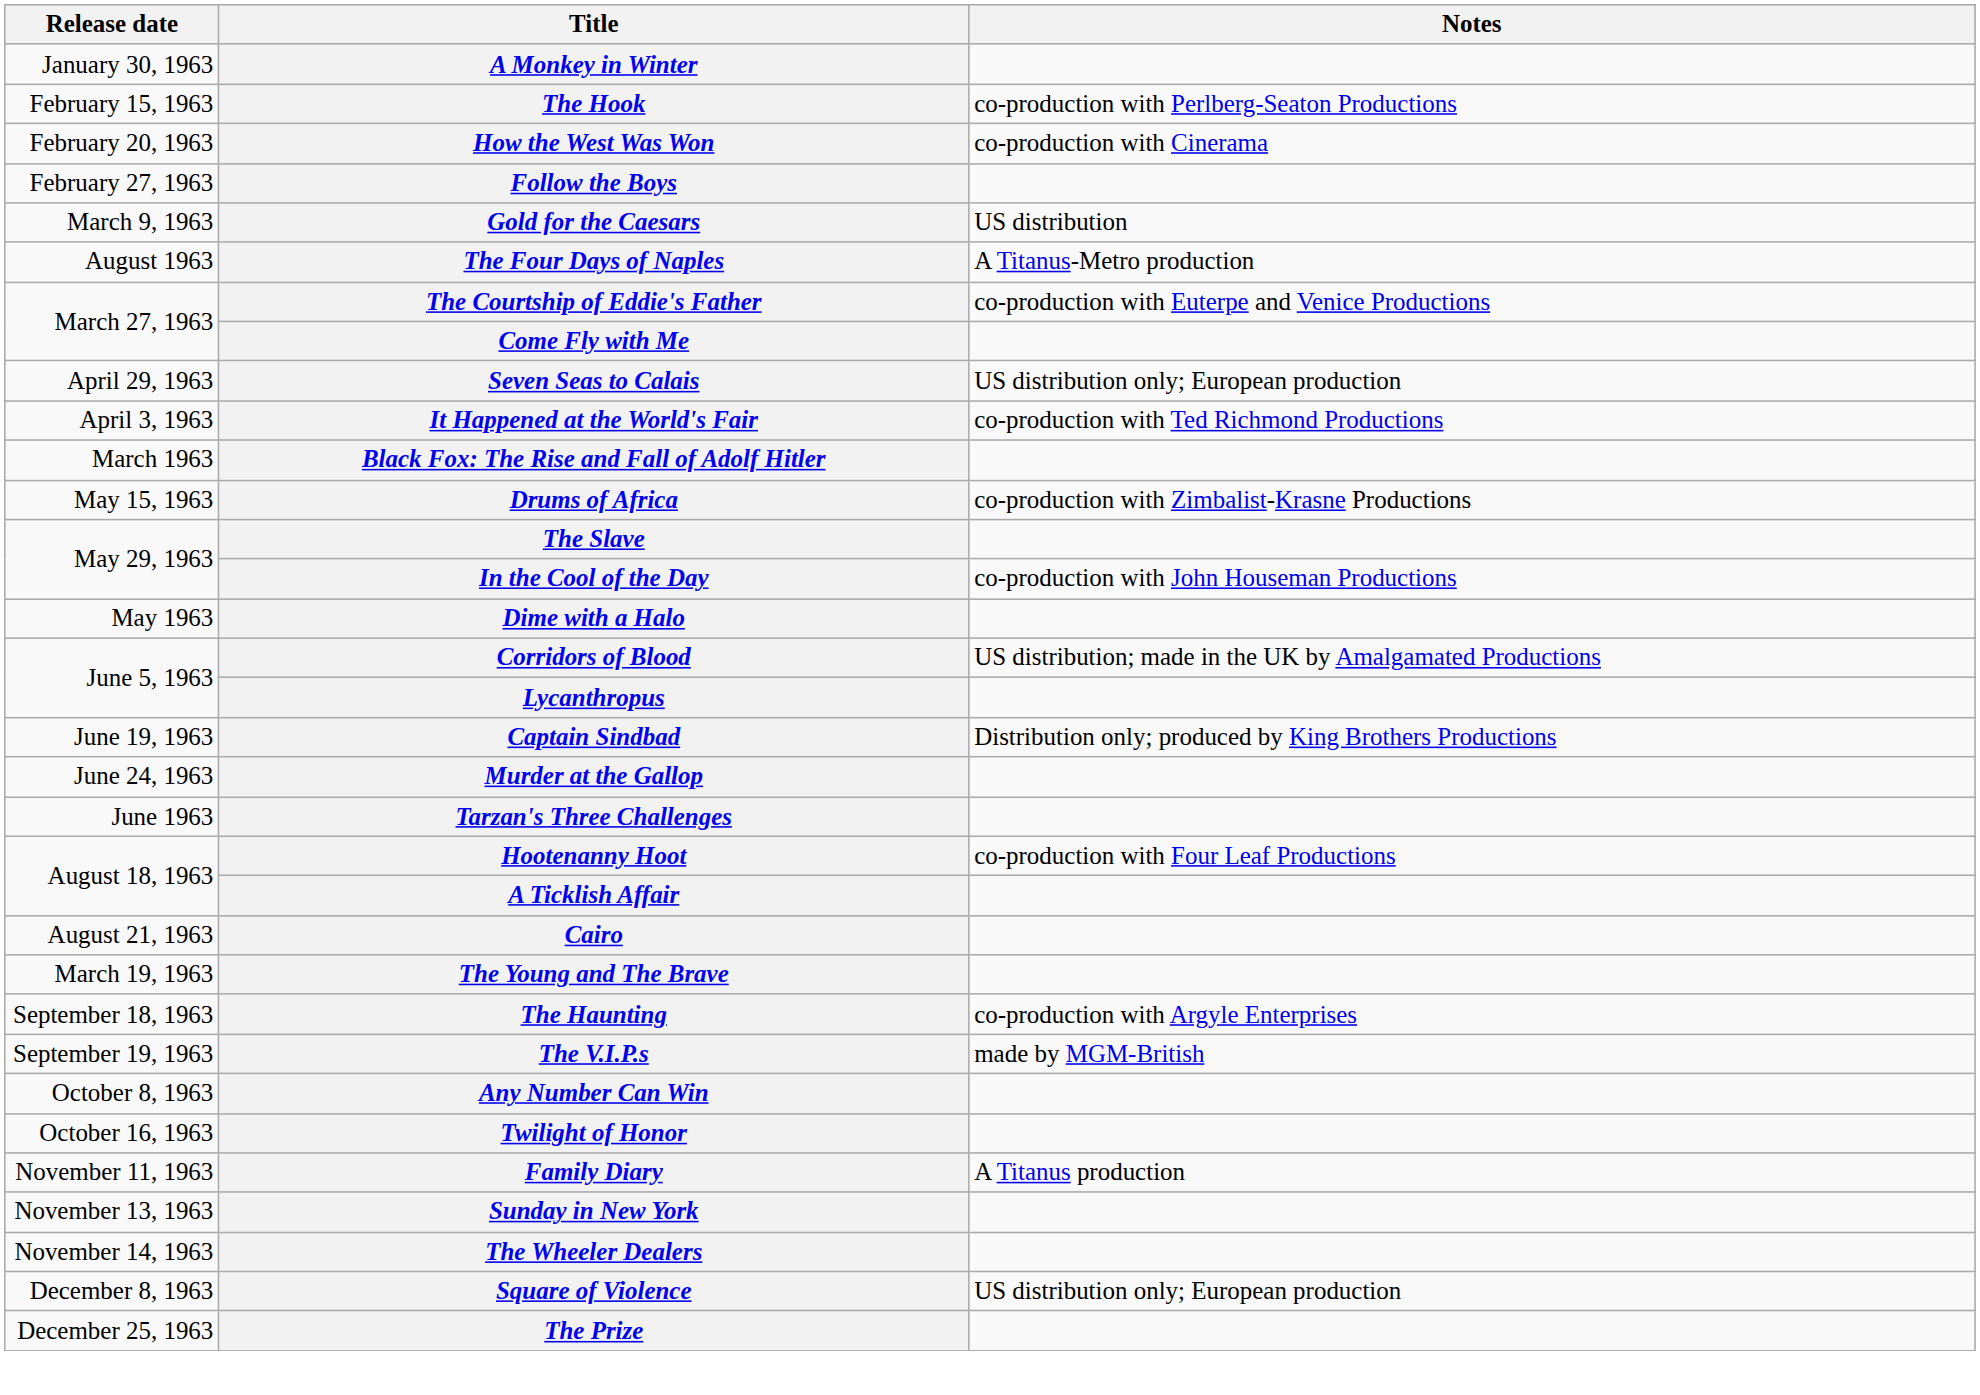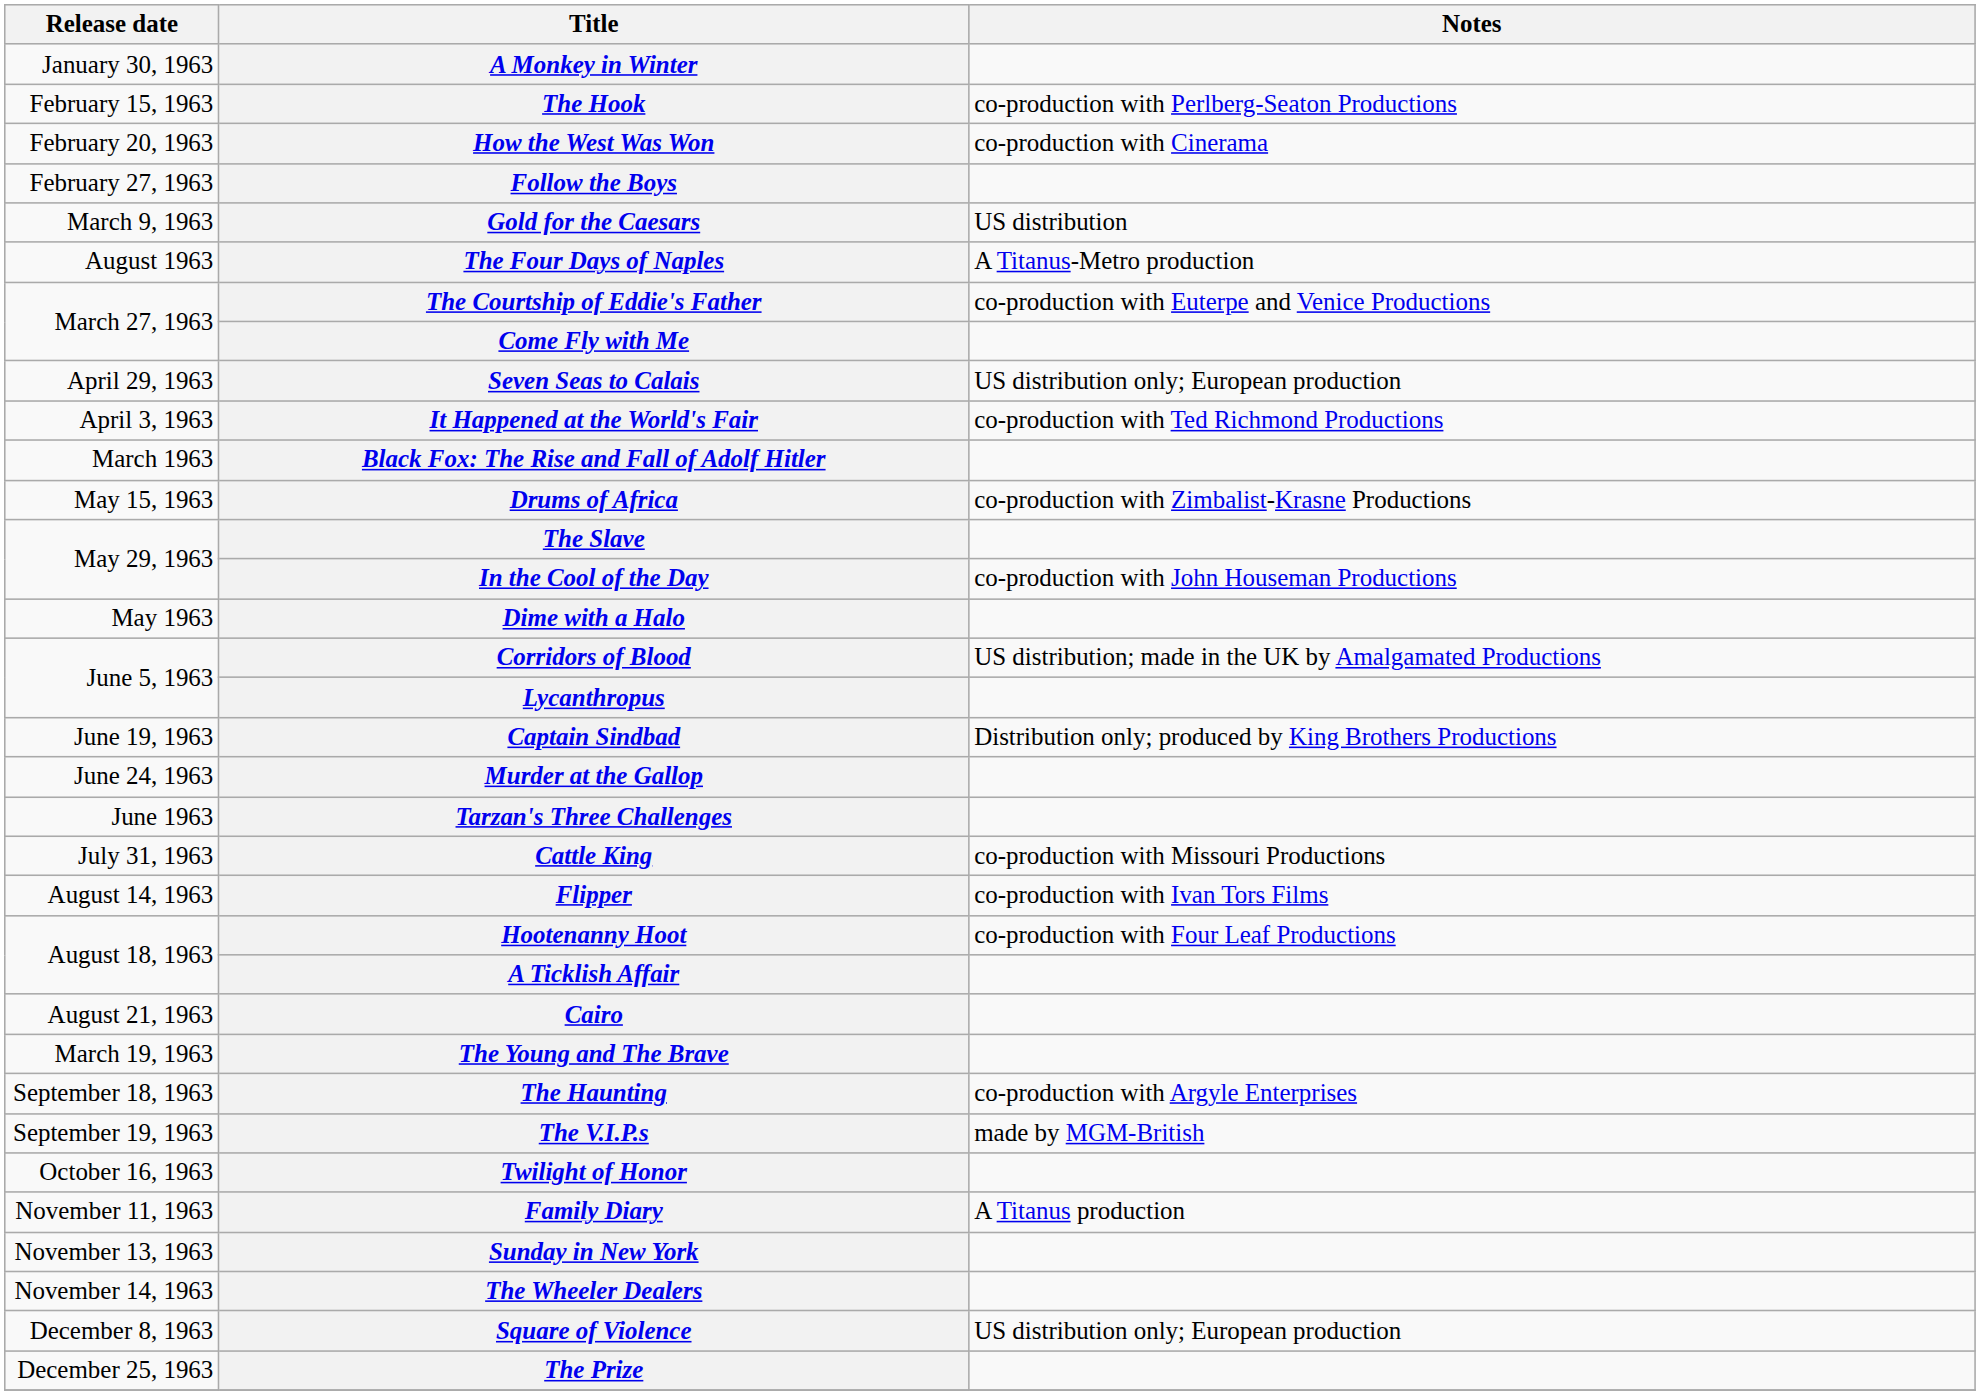 <table class="wikitable sortable" style="width:100%;">
 <tr>
 <th scope="col" style="width:130px;">Release date</th>
 <th>Title</th>
 <th>Notes</th>
 </tr>
 <tr>
 <td style="text-align:right;">January 30, 1963</td>
 <th scope="row"><em><a href='#'>A Monkey in Winter</a></em></th>
 <td></td>
 </tr>
 <tr>
 <td style="text-align:right;">February 15, 1963</td>
 <th scope="row"><em><a href='#'>The Hook</a></em></th>
 <td>co-production with <a href='#'>Perlberg-Seaton Productions</a></td>
 </tr>
 <tr>
 <td style="text-align:right;">February 20, 1963</td>
 <th scope="row"><em><a href='#'>How the West Was Won</a></em></th>
 <td>co-production with <a href='#'>Cinerama</a></td>
 </tr>
 <tr>
 <td style="text-align:right;">February 27, 1963</td>
 <th scope="row"><em><a href='#'>Follow the Boys</a></em></th>
 <td></td>
 </tr>
 <tr>
 <td style="text-align:right;">March 9, 1963</td>
 <th scope="row"><em><a href='#'>Gold for the Caesars</a></em></th>
 <td>US distribution</td>
 </tr>
 <tr>
 <td style="text-align:right;">August 1963</td>
 <th scope="row"><em><a href='#'>The Four Days of Naples</a></em></th>
 <td>A <a href='#'>Titanus</a>-Metro production</td>
 </tr>
 <tr>
 <td rowspan="2" style="text-align:right;">March 27, 1963</td>
 <th scope="row"><em><a href='#'>The Courtship of Eddie's Father</a></em></th>
 <td>co-production with <a href='#'>Euterpe</a> and <a href='#'>Venice Productions</a></td>
 </tr>
 <tr>
 <th scope="row"><em><a href='#'>Come Fly with Me</a></em></th>
 <td></td>
 </tr>
 <tr>
 <td style="text-align:right;">April 29, 1963</td>
 <th scope="row"><em><a href='#'>Seven Seas to Calais</a></em></th>
 <td>US distribution only; European production</td>
 </tr>
 <tr>
 <td style="text-align:right;">April 3, 1963</td>
 <th scope="row"><em><a href='#'>It Happened at the World's Fair</a></em></th>
 <td>co-production with <a href='#'>Ted Richmond Productions</a></td>
 </tr>
 <tr>
 <td style="text-align:right;">March 1963</td>
 <th scope="row"><em><a href='#'>Black Fox: The Rise and Fall of Adolf Hitler</a></em></th>
 <td></td>
 </tr>
 <tr>
 <td style="text-align:right;">May 15, 1963</td>
 <th scope="row"><em><a href='#'>Drums of Africa</a></em></th>
 <td>co-production with <a href='#'>Zimbalist</a>-<a href='#'>Krasne</a> Productions</td>
 </tr>
 <tr>
 <td rowspan="2" style="text-align:right;">May 29, 1963</td>
 <th scope="row"><em><a href='#'>The Slave</a></em></th>
 <td></td>
 </tr>
 <tr>
 <th scope="row"><em><a href='#'>In the Cool of the Day</a></em></th>
 <td>co-production with <a href='#'>John Houseman Productions</a></td>
 </tr>
 <tr>
 <td style="text-align:right;">May 1963</td>
 <th scope="row"><em><a href='#'>Dime with a Halo</a></em></th>
 <td></td>
 </tr>
 <tr>
 <td rowspan="2" style="text-align:right;">June 5, 1963</td>
 <th scope="row"><em><a href='#'>Corridors of Blood</a></em></th>
 <td>US distribution; made in the UK by <a href='#'>Amalgamated Productions</a></td>
 </tr>
 <tr>
 <th scope="row"><em><a href='#'>Lycanthropus</a></em></th>
 <td></td>
 </tr>
 <tr>
 <td style="text-align:right;">June 19, 1963</td>
 <th scope="row"><em><a href='#'>Captain Sindbad</a></em></th>
 <td>Distribution only; produced by <a href='#'>King Brothers Productions</a></td>
 </tr>
 <tr>
 <td style="text-align:right;">June 24, 1963</td>
 <th scope="row"><em><a href='#'>Murder at the Gallop</a></em></th>
 <td></td>
 </tr>
 <tr>
 <td style="text-align:right;">June 1963</td>
 <th scope="row"><em><a href='#'>Tarzan's Three Challenges</a></em></th>
 <td></td>
 </tr>
 <tr>
+<td style="text-align:right;">July 31, 1963</td>
+<th scope="row"><em><a href='#'>Cattle King</a></em></th>
+<td>co-production with Missouri Productions</td>
+</tr>
+<tr>
+<td style="text-align:right;">August 14, 1963</td>
+<th scope="row"><em><a href='#'>Flipper</a></em></th>
+<td>co-production with <a href='#'>Ivan Tors Films</a></td>
+</tr>
+<tr>
 <td rowspan="2" style="text-align:right;">August 18, 1963</td>
 <th scope="row"><em><a href='#'>Hootenanny Hoot</a></em></th>
 <td>co-production with <a href='#'>Four Leaf Productions</a></td>
 </tr>
 <tr>
 <th scope="row"><em><a href='#'>A Ticklish Affair</a></em></th>
 <td></td>
 </tr>
 <tr>
 <td style="text-align:right;">August 21, 1963</td>
 <th scope="row"><em><a href='#'>Cairo</a></em></th>
 <td></td>
 </tr>
 <tr>
 <td style="text-align:right;">March 19, 1963</td>
 <th scope="row"><em><a href='#'>The Young and The Brave</a></em></th>
 <td></td>
 </tr>
 <tr>
 <td style="text-align:right;">September 18, 1963</td>
 <th scope="row"><em><a href='#'>The Haunting</a></em></th>
 <td>co-production with <a href='#'>Argyle Enterprises</a></td>
 </tr>
 <tr>
 <td style="text-align:right;">September 19, 1963</td>
 <th scope="row"><em><a href='#'>The V.I.P.s</a></em></th>
 <td>made by <a href='#'>MGM-British</a></td>
-</tr>
-<tr>
-<td style="text-align:right;">October 8, 1963</td>
-<th scope="row"><em><a href='#'>Any Number Can Win</a></em></th>
-<td></td>
 </tr>
 <tr>
 <td style="text-align:right;">October 16, 1963</td>
 <th scope="row"><em><a href='#'>Twilight of Honor</a></em></th>
 <td></td>
 </tr>
 <tr>
 <td style="text-align:right;">November 11, 1963</td>
 <th scope="row"><em><a href='#'>Family Diary</a></em></th>
 <td>A <a href='#'>Titanus</a> production</td>
 </tr>
 <tr>
 <td style="text-align:right;">November 13, 1963</td>
 <th scope="row"><em><a href='#'>Sunday in New York</a></em></th>
 <td></td>
 </tr>
 <tr>
 <td style="text-align:right;">November 14, 1963</td>
 <th scope="row"><em><a href='#'>The Wheeler Dealers</a></em></th>
 <td></td>
 </tr>
 <tr>
 <td style="text-align:right;">December 8, 1963</td>
 <th scope="row"><em><a href='#'>Square of Violence</a></em></th>
 <td>US distribution only; European production</td>
 </tr>
 <tr>
 <td style="text-align:right;">December 25, 1963</td>
 <th scope="row"><em><a href='#'>The Prize</a></em></th>
 <td></td>
 </tr>
 <tr>
 </tr>
 </table>
